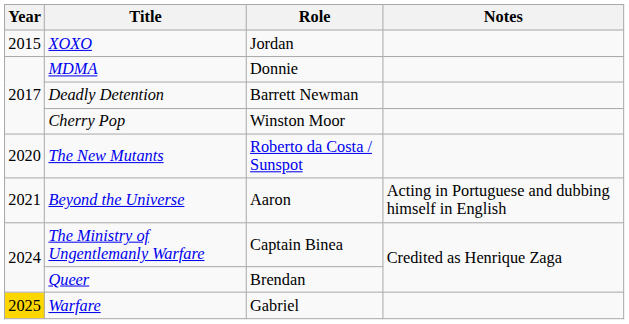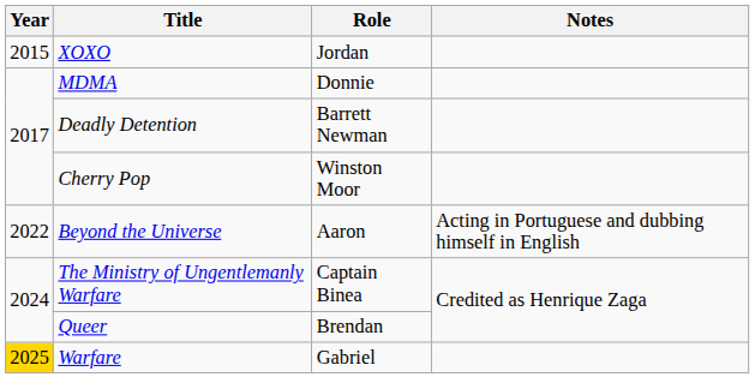 <table class="wikitable">
 <tr>
 <th>Year</th>
 <th>Title</th>
 <th>Role</th>
 <th>Notes</th>
 </tr>
 <tr>
 <td>2015</td>
 <td><em><a href='#'>XOXO</a></em></td>
 <td>Jordan</td>
 <td></td>
 </tr>
 <tr>
 <td rowspan="3">2017</td>
 <td><em><a href='#'>MDMA</a></em></td>
 <td>Donnie</td>
 <td></td>
 </tr>
 <tr>
 <td><em>Deadly Detention</em></td>
 <td>Barrett Newman</td>
 <td></td>
 </tr>
 <tr>
 <td><em>Cherry Pop</em></td>
 <td>Winston Moor</td>
 <td></td>
 </tr>
 <tr>
-<td>2020</td>
-<td><em><a href='#'>The New Mutants</a></em></td>
-<td><a href='#'>Roberto da Costa / Sunspot</a></td>
-<td></td>
-</tr>
-<tr>
-<td>2021</td>
+<td>2022</td>
 <td><em><a href='#'>Beyond the Universe</a></em></td>
 <td>Aaron</td>
 <td>Acting in Portuguese and dubbing himself in English</td>
 </tr>
 <tr>
 <td rowspan="2">2024</td>
 <td><em><a href='#'>The Ministry of Ungentlemanly Warfare</a></em></td>
 <td>Captain Binea</td>
 <td rowspan="2">Credited as Henrique Zaga</td>
 </tr>
 <tr>
 <td><em><a href='#'>Queer</a></em></td>
 <td>Brendan</td>
 </tr>
 <tr>
 <td style="background: gold;">2025</td>
 <td><em><a href='#'>Warfare</a></em></td>
 <td>Gabriel</td>
 <td></td>
 </tr>
 </table>
